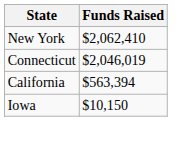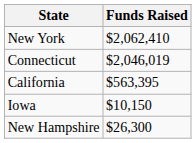 <table class="wikitable">
 <tr>
 <th>State</th>
 <th>Funds Raised</th>
 </tr>
 <tr>
 <td>New York</td>
 <td>$2,062,410</td>
 </tr>
 <tr>
 <td>Connecticut</td>
 <td>$2,046,019</td>
 </tr>
 <tr>
 <td>California</td>
-<td>$563,394</td>
+<td>$563,395</td>
 </tr>
 <tr>
 <td>Iowa</td>
 <td>$10,150</td>
 </tr>
+<tr>
+<td>New Hampshire</td>
+<td>$26,300</td>
+</tr>
 </table>
